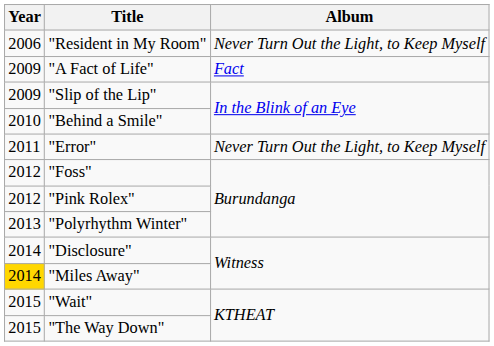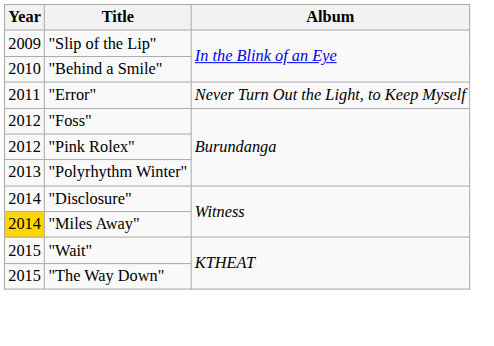 <table class="wikitable">
 <tr>
 <th>Year</th>
 <th>Title</th>
 <th>Album</th>
-</tr>
-<tr>
-<td>2006</td>
-<td>"Resident in My Room"</td>
-<td><em>Never Turn Out the Light, to Keep Myself</em></td>
-</tr>
-<tr>
-<td>2009</td>
-<td>"A Fact of Life"</td>
-<td><em><a href='#'>Fact</a></em></td>
 </tr>
 <tr>
 <td>2009</td>
 <td>"Slip of the Lip"</td>
 <td rowspan="2"><em><a href='#'>In the Blink of an Eye</a></em></td>
 </tr>
 <tr>
 <td>2010</td>
 <td>"Behind a Smile"</td>
 </tr>
 <tr>
 <td>2011</td>
 <td>"Error"</td>
 <td><em>Never Turn Out the Light, to Keep Myself</em></td>
 </tr>
 <tr>
 <td>2012</td>
 <td>"Foss"</td>
 <td rowspan="3"><em>Burundanga</em></td>
 </tr>
 <tr>
 <td>2012</td>
 <td>"Pink Rolex"</td>
 </tr>
 <tr>
 <td>2013</td>
 <td>"Polyrhythm Winter"</td>
 </tr>
 <tr>
 <td>2014</td>
 <td>"Disclosure"</td>
 <td rowspan="2"><em>Witness</em></td>
 </tr>
 <tr>
 <td style="background: gold;">2014</td>
 <td>"Miles Away"</td>
 </tr>
 <tr>
 <td>2015</td>
 <td>"Wait"</td>
 <td rowspan="2"><em>KTHEAT</em></td>
 </tr>
 <tr>
 <td>2015</td>
 <td>"The Way Down"</td>
 </tr>
 </table>
